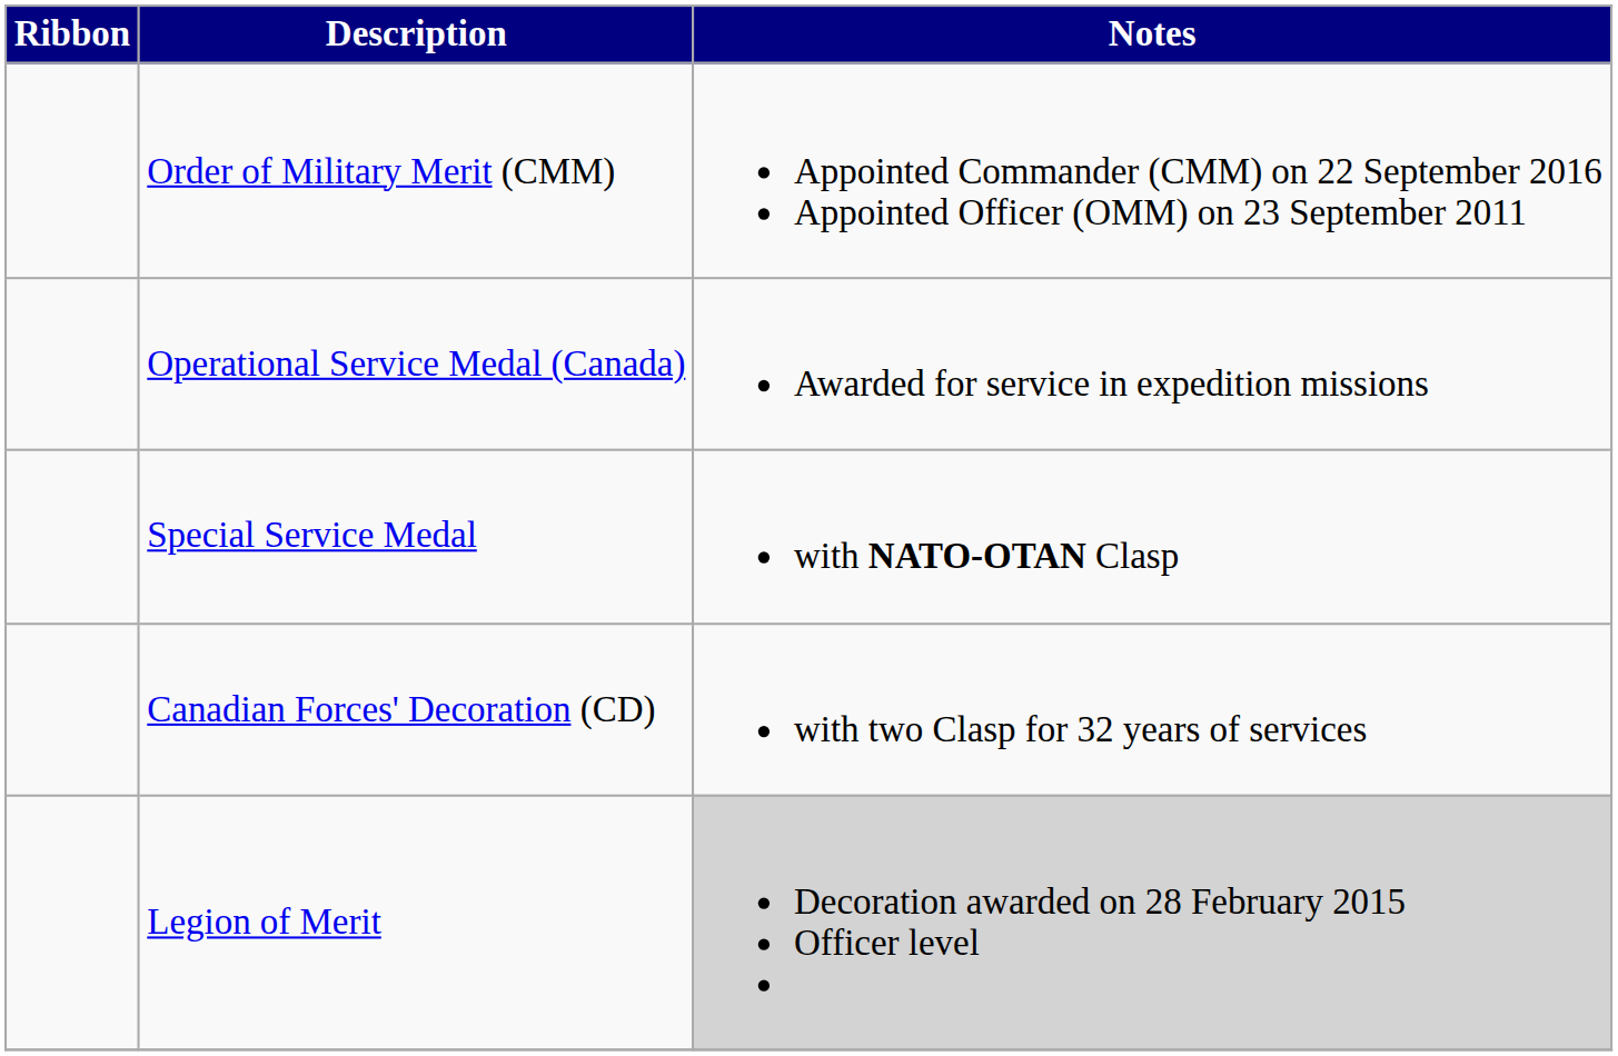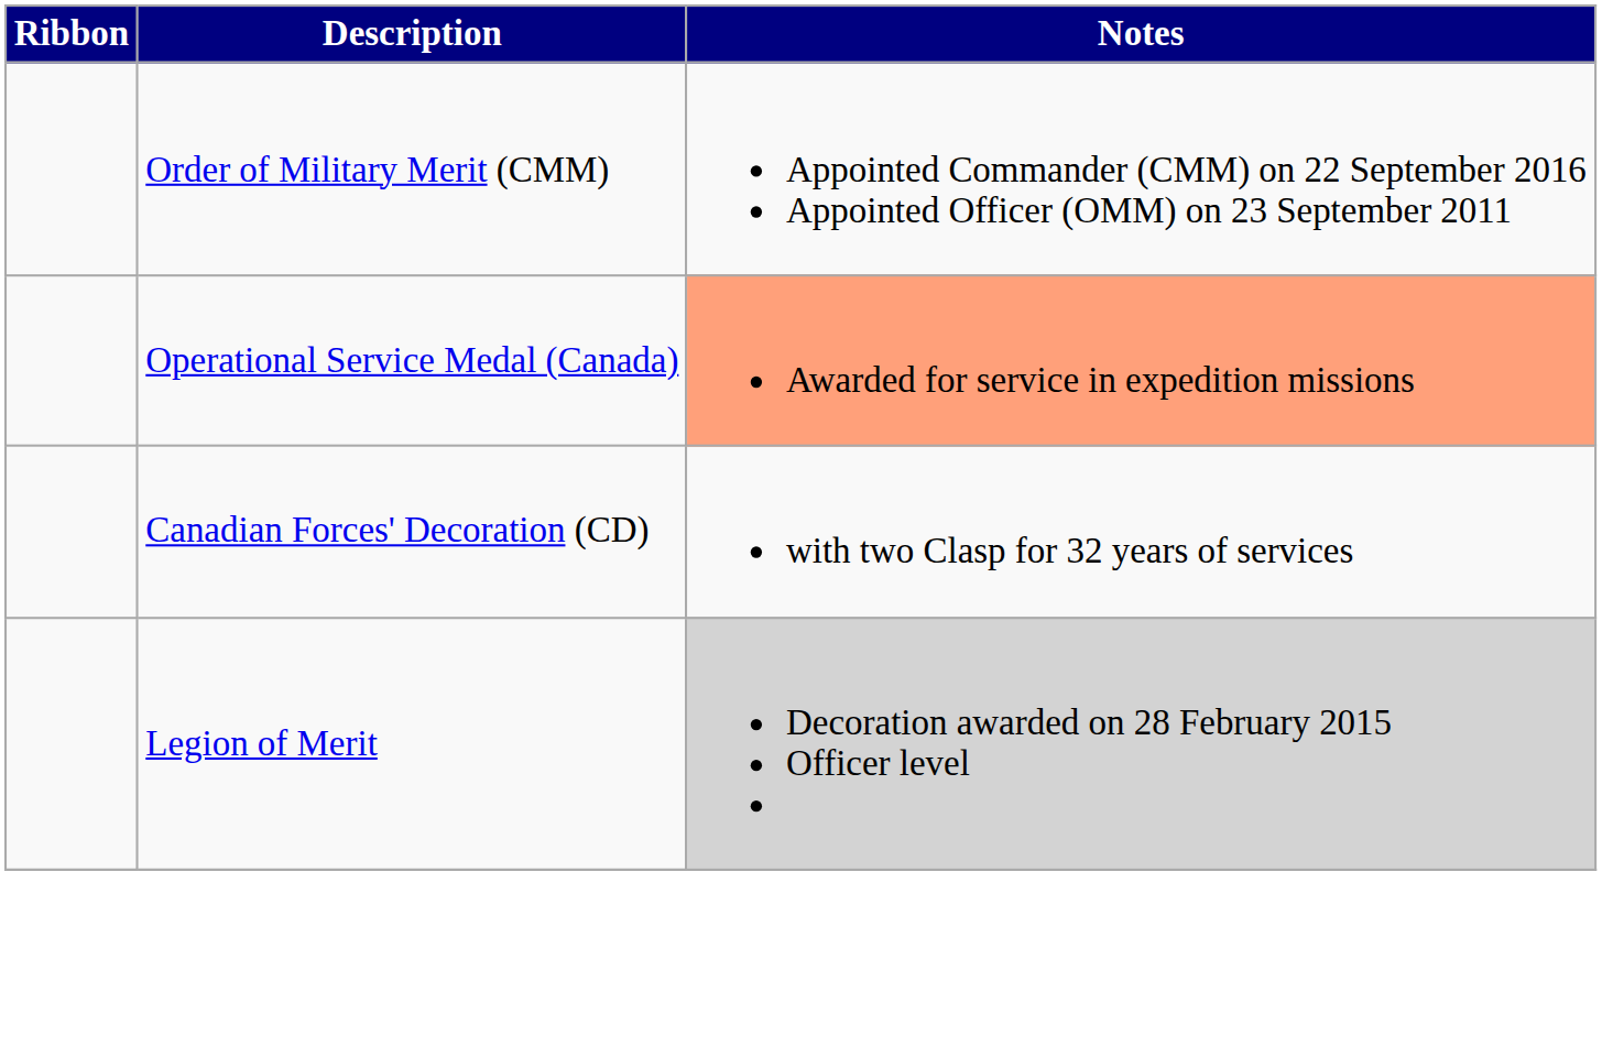 <table class="wikitable">
 <tr style="background:Navy;color:White" align="center">
 <td><strong>Ribbon</strong></td>
 <td><strong>Description</strong></td>
 <td><strong>Notes</strong></td>
 </tr>
 <tr>
 <td></td>
 <td><a href='#'>Order of Military Merit</a> (CMM)</td>
 <td><br><ul><li>Appointed Commander (CMM) on 22 September 2016</li><li>Appointed Officer (OMM) on 23 September 2011</li></ul></td>
 </tr>
 <tr>
 <td></td>
 <td><a href='#'>Operational Service Medal (Canada)</a></td>
-<td><br><ul><li>Awarded for service in expedition missions</li></ul></td>
-</tr>
-<tr>
-<td></td>
-<td><a href='#'>Special Service Medal</a></td>
-<td><br><ul><li>with <strong>NATO-OTAN</strong> Clasp</li></ul></td>
+<td style="background: lightsalmon;"><br><ul><li>Awarded for service in expedition missions</li></ul></td>
 </tr>
 <tr>
 <td></td>
 <td><a href='#'>Canadian Forces' Decoration</a> (CD)</td>
 <td><br><ul><li>with two Clasp for 32 years of services</li></ul></td>
 </tr>
 <tr>
 <td></td>
 <td><a href='#'>Legion of Merit</a></td>
 <td style="background: lightgrey;"><br><ul><li>Decoration awarded on 28 February 2015</li><li>Officer level</li><li></li></ul></td>
 </tr>
 <tr>
 </tr>
 </table>
